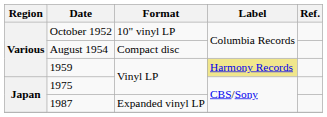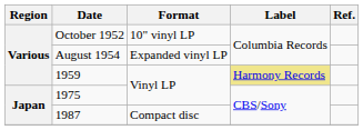 <table class="wikitable plainrowheaders">
 <tr>
 <th scope="col">Region</th>
 <th scope="col">Date</th>
 <th scope="col">Format</th>
 <th scope="col">Label</th>
 <th scope="col">Ref.</th>
 </tr>
 <tr>
 <th scope="row" rowspan="3">Various</th>
 <td>October 1952</td>
 <td>10" vinyl LP</td>
 <td rowspan="2">Columbia Records</td>
 <td></td>
 </tr>
 <tr>
 <td>August 1954</td>
-<td>Compact disc</td>
+<td>Expanded vinyl LP</td>
 <td></td>
 </tr>
 <tr>
 <td>1959</td>
 <td rowspan="2">Vinyl LP</td>
 <td style="background: khaki;"><a href='#'>Harmony Records</a></td>
 <td></td>
 </tr>
 <tr>
 <th scope="row" rowspan="2">Japan</th>
 <td>1975</td>
 <td rowspan="2"><a href='#'>CBS</a>/<a href='#'>Sony</a></td>
 <td></td>
 </tr>
 <tr>
 <td>1987</td>
-<td>Expanded vinyl LP</td>
+<td>Compact disc</td>
 <td></td>
 </tr>
 <tr>
 </tr>
 </table>
